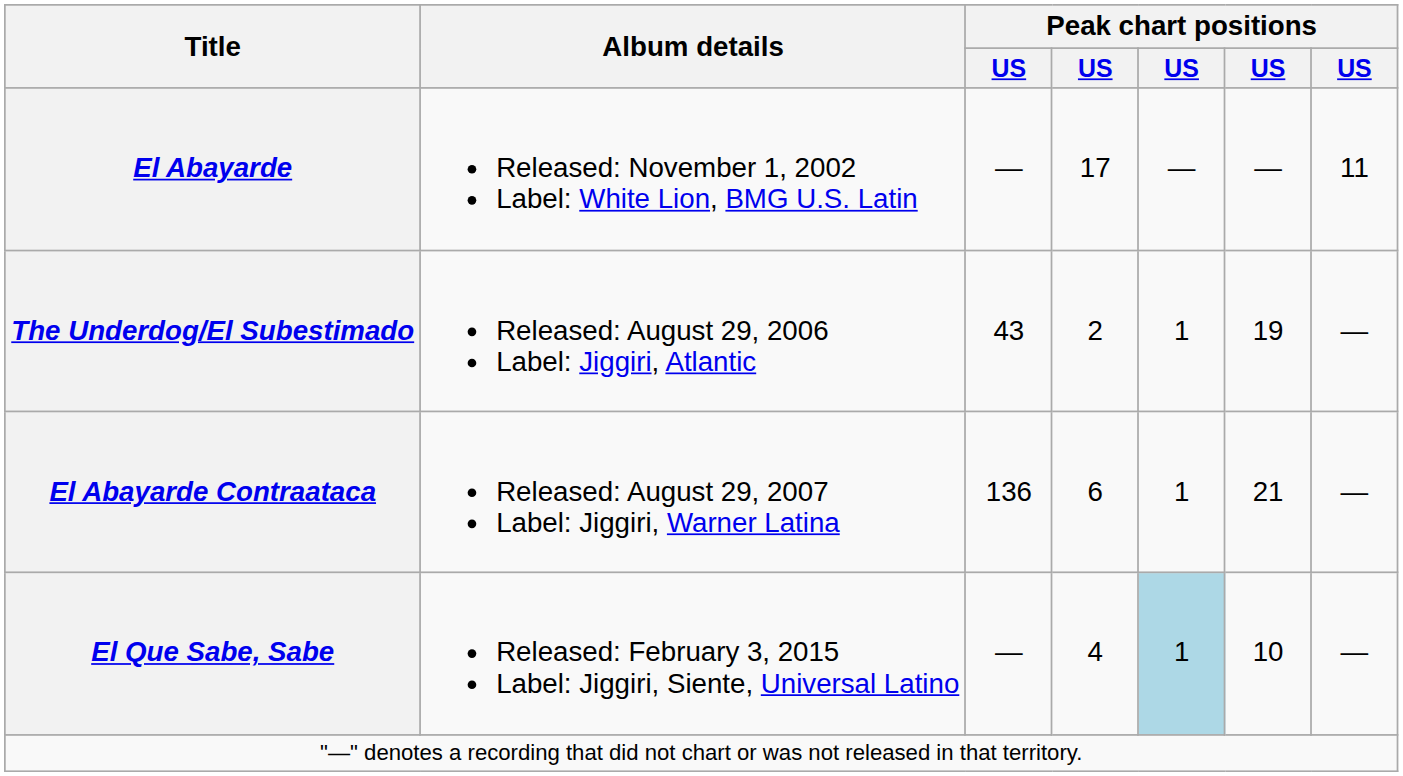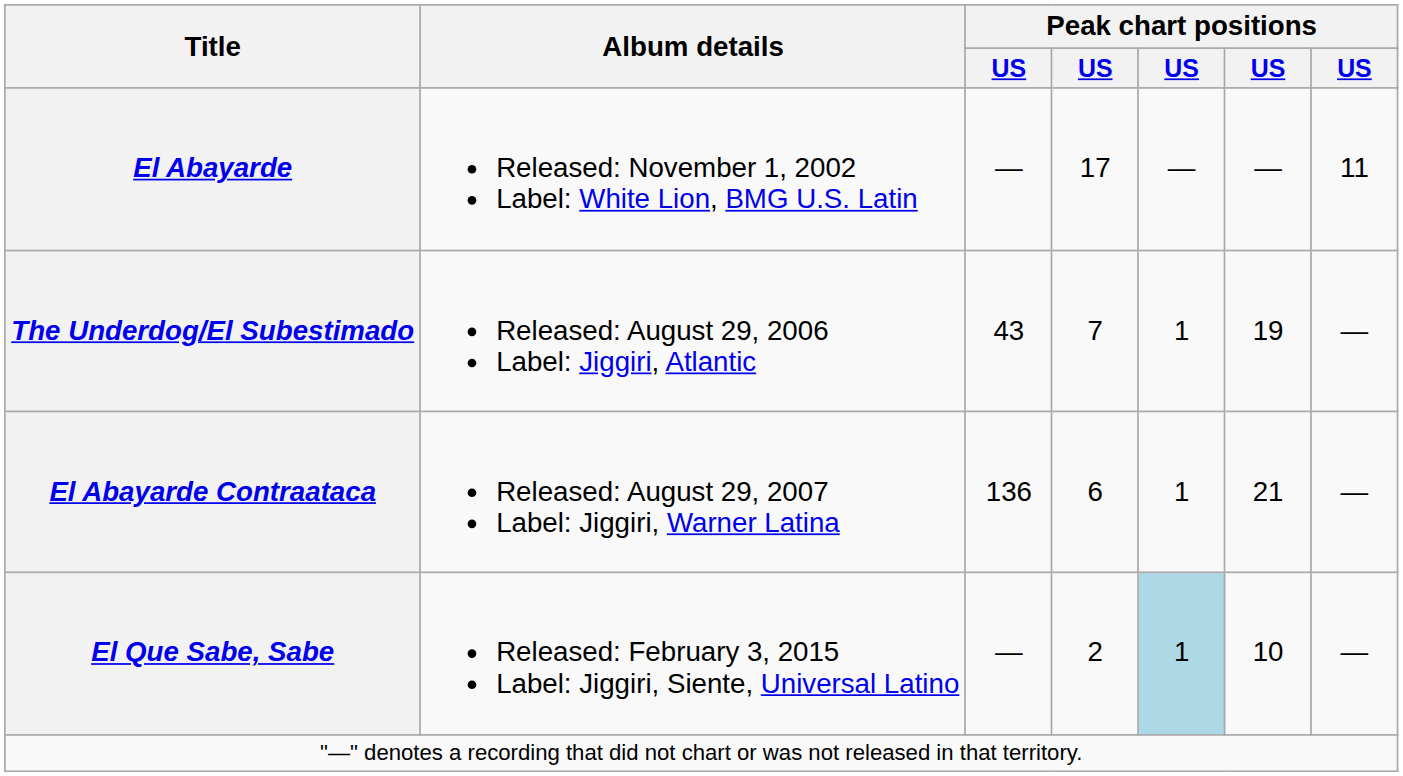 <table class="wikitable plainrowheaders">
 <tr>
 <th rowspan="2">Title</th>
 <th rowspan="2">Album details</th>
 <th colspan="5">Peak chart positions</th>
 </tr>
 <tr>
 <th style="width:3em; font-size:90%;"><a href='#'>US</a><br></th>
 <th style="width:3em; font-size:90%;"><a href='#'>US </a><br></th>
 <th style="width:3em; font-size:90%;"><a href='#'>US </a><br></th>
 <th style="width:3em; font-size:90%;"><a href='#'>US </a><br></th>
 <th style="width:3em; font-size:90%;"><a href='#'>US </a><br></th>
 </tr>
 <tr>
 <th scope="row"><em><a href='#'>El Abayarde</a></em></th>
 <td><br><ul><li>Released: November 1, 2002</li><li>Label: <a href='#'>White Lion</a>, <a href='#'>BMG U.S. Latin</a></li></ul></td>
 <td align="center">—</td>
 <td align="center">17</td>
 <td align="center">—</td>
 <td align="center">—</td>
 <td align="center">11</td>
 </tr>
 <tr>
 <th scope="row"><em><a href='#'>The Underdog/El Subestimado</a></em></th>
 <td><br><ul><li>Released: August 29, 2006</li><li>Label: <a href='#'>Jiggiri</a>, <a href='#'>Atlantic</a></li></ul></td>
 <td align="center">43</td>
-<td align="center">2</td>
+<td align="center">7</td>
 <td align="center">1</td>
 <td align="center">19</td>
 <td align="center">—</td>
 </tr>
 <tr>
 <th scope="row"><em><a href='#'>El Abayarde Contraataca</a></em></th>
 <td><br><ul><li>Released: August 29, 2007</li><li>Label: Jiggiri, <a href='#'>Warner Latina</a></li></ul></td>
 <td align="center">136</td>
 <td align="center">6</td>
 <td align="center">1</td>
 <td align="center">21</td>
 <td align="center">—</td>
 </tr>
 <tr>
 <th scope="row"><em><a href='#'>El Que Sabe, Sabe</a></em></th>
 <td><br><ul><li>Released: February 3, 2015</li><li>Label: Jiggiri, Siente, <a href='#'>Universal Latino</a></li></ul></td>
 <td align="center">—</td>
-<td align="center">4</td>
+<td align="center">2</td>
 <td align="center" style="background: lightblue;">1</td>
 <td align="center">10</td>
 <td align="center">—</td>
 </tr>
 <tr>
 <td colspan="9" style="font-size:80%" align="center">"—" denotes a recording that did not chart or was not released in that territory.</td>
 </tr>
 </table>
